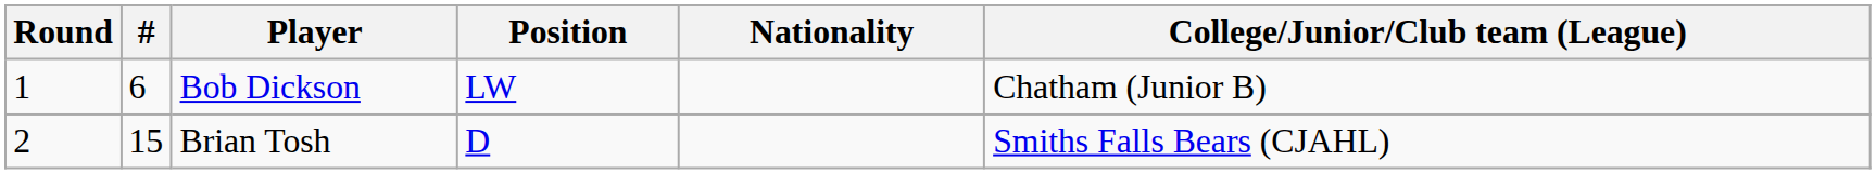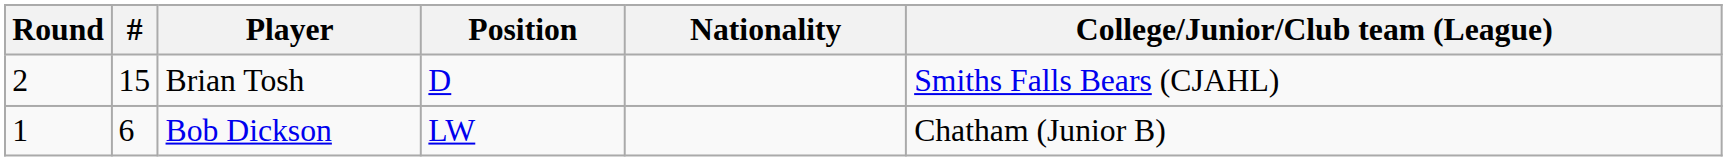 <table class="wikitable">
 <tr>
 <th bgcolor="#DDDDFF" width="2.00%">Round</th>
 <th bgcolor="#DDDDFF" width="2.75%">#</th>
 <th bgcolor="#DDDDFF" width="16.0%">Player</th>
 <th bgcolor="#DDDDFF" width="12.25%">Position</th>
 <th bgcolor="#DDDDFF" width="17.0%">Nationality</th>
 <th bgcolor="#DDDDFF" width="100.0%">College/Junior/Club team (League)</th>
 </tr>
 <tr>
+<td>2</td>
+<td>15</td>
+<td>Brian Tosh</td>
+<td><a href='#'>D</a></td>
+<td></td>
+<td><a href='#'>Smiths Falls Bears</a> (CJAHL)</td>
+</tr>
+<tr>
 <td>1</td>
 <td>6</td>
 <td><a href='#'>Bob Dickson</a></td>
 <td><a href='#'>LW</a></td>
 <td></td>
 <td>Chatham (Junior B)</td>
 </tr>
-<tr>
-<td>2</td>
-<td>15</td>
-<td>Brian Tosh</td>
-<td><a href='#'>D</a></td>
-<td></td>
-<td><a href='#'>Smiths Falls Bears</a> (CJAHL)</td>
-</tr>
 </table>
